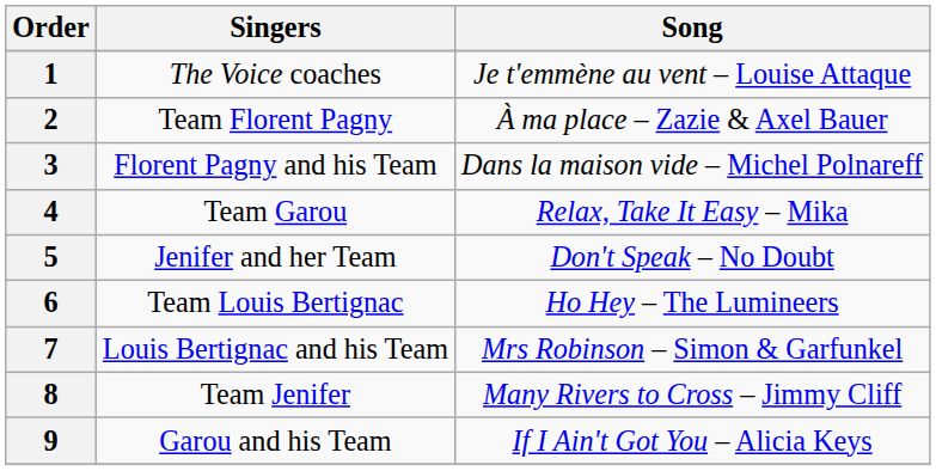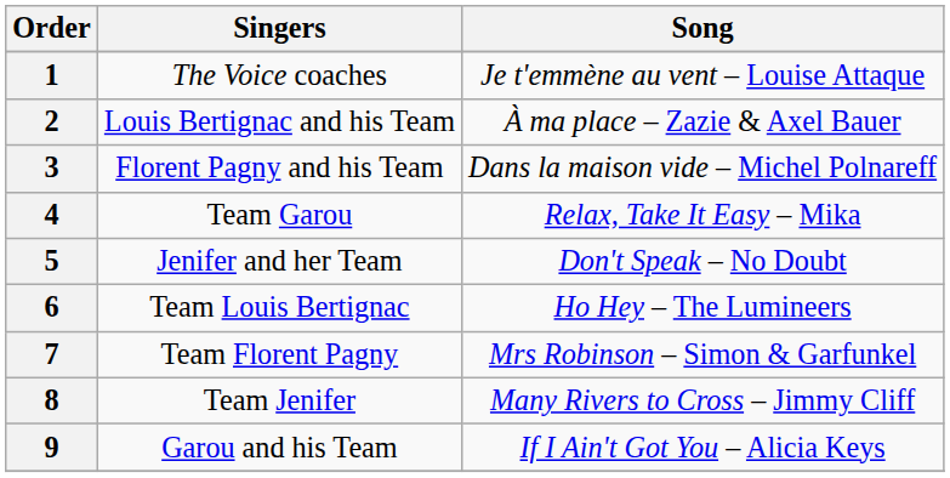 <table class="wikitable sortable" style="text-align: center; width: auto;">
 <tr>
 <th>Order</th>
 <th>Singers</th>
 <th>Song</th>
 </tr>
 <tr>
 </tr>
 <tr>
 <th>1</th>
 <td><em>The Voice</em> coaches<br></td>
 <td><em>Je t'emmène au vent</em> – <a href='#'>Louise Attaque</a></td>
 </tr>
 <tr>
 <th>2</th>
-<td>Team <a href='#'>Florent Pagny</a> <br></td>
+<td><a href='#'>Louis Bertignac</a> and his Team<br></td>
 <td><em>À ma place</em> – <a href='#'>Zazie</a> & <a href='#'>Axel Bauer</a></td>
 </tr>
 <tr>
 <th>3</th>
 <td><a href='#'>Florent Pagny</a> and his Team<br></td>
 <td><em>Dans la maison vide</em> – <a href='#'>Michel Polnareff</a></td>
 </tr>
 <tr>
 <th>4</th>
 <td>Team <a href='#'>Garou</a> <br></td>
 <td><em><a href='#'>Relax, Take It Easy</a></em> – <a href='#'>Mika</a></td>
 </tr>
 <tr>
 <th>5</th>
 <td><a href='#'>Jenifer</a> and her Team<br></td>
 <td><em><a href='#'>Don't Speak</a></em> – <a href='#'>No Doubt</a></td>
 </tr>
 <tr>
 <th>6</th>
 <td>Team <a href='#'>Louis Bertignac</a> <br></td>
 <td><em><a href='#'>Ho Hey</a></em> – <a href='#'>The Lumineers</a></td>
 </tr>
 <tr>
 <th>7</th>
-<td><a href='#'>Louis Bertignac</a> and his Team<br></td>
+<td>Team <a href='#'>Florent Pagny</a> <br></td>
 <td><em><a href='#'>Mrs Robinson</a></em> – <a href='#'>Simon & Garfunkel</a></td>
 </tr>
 <tr>
 <th>8</th>
 <td>Team <a href='#'>Jenifer</a> <br></td>
 <td><em><a href='#'>Many Rivers to Cross</a></em> – <a href='#'>Jimmy Cliff</a></td>
 </tr>
 <tr>
 <th>9</th>
 <td><a href='#'>Garou</a> and his Team<br></td>
 <td><em><a href='#'>If I Ain't Got You</a></em> – <a href='#'>Alicia Keys</a></td>
 </tr>
 <tr>
 </tr>
 </table>
